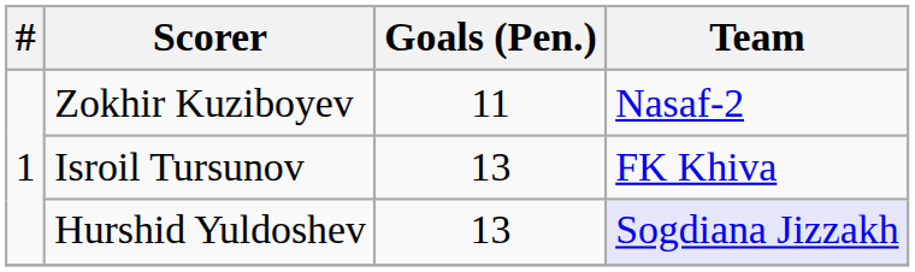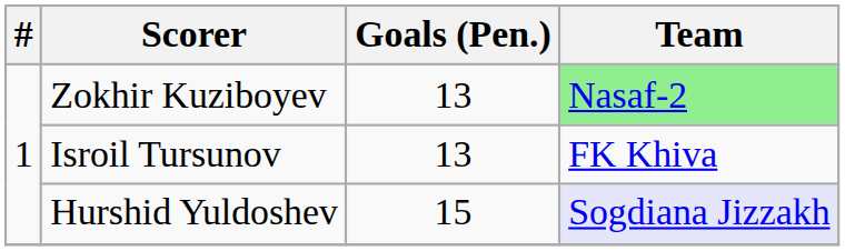 <table class="wikitable">
 <tr>
 <th>#</th>
 <th>Scorer</th>
 <th>Goals (Pen.)</th>
 <th>Team</th>
 </tr>
 <tr>
 <td rowspan="3">1</td>
 <td> Zokhir Kuziboyev</td>
-<td align=center>11</td>
-<td><a href='#'>Nasaf-2</a></td>
+<td align=center>13</td>
+<td style="background: lightgreen;"><a href='#'>Nasaf-2</a></td>
 </tr>
 <tr>
 <td> Isroil Tursunov</td>
 <td align=center>13</td>
 <td><a href='#'>FK Khiva</a></td>
 </tr>
 <tr>
 <td> Hurshid Yuldoshev</td>
-<td align=center>13</td>
+<td align=center>15</td>
 <td style="background: lavender;"><a href='#'>Sogdiana Jizzakh</a></td>
 </tr>
 <tr>
 </tr>
 </table>
